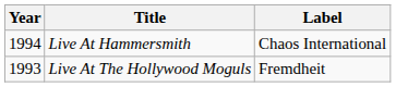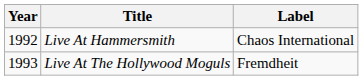 <table class="wikitable">
 <tr>
 <th>Year</th>
 <th>Title</th>
 <th>Label</th>
 </tr>
 <tr>
-<td>1994</td>
+<td>1992</td>
 <td><em>Live At Hammersmith</em></td>
 <td>Chaos International</td>
 </tr>
 <tr>
 <td>1993</td>
 <td><em>Live At The Hollywood Moguls</em></td>
 <td>Fremdheit</td>
 </tr>
 </table>
